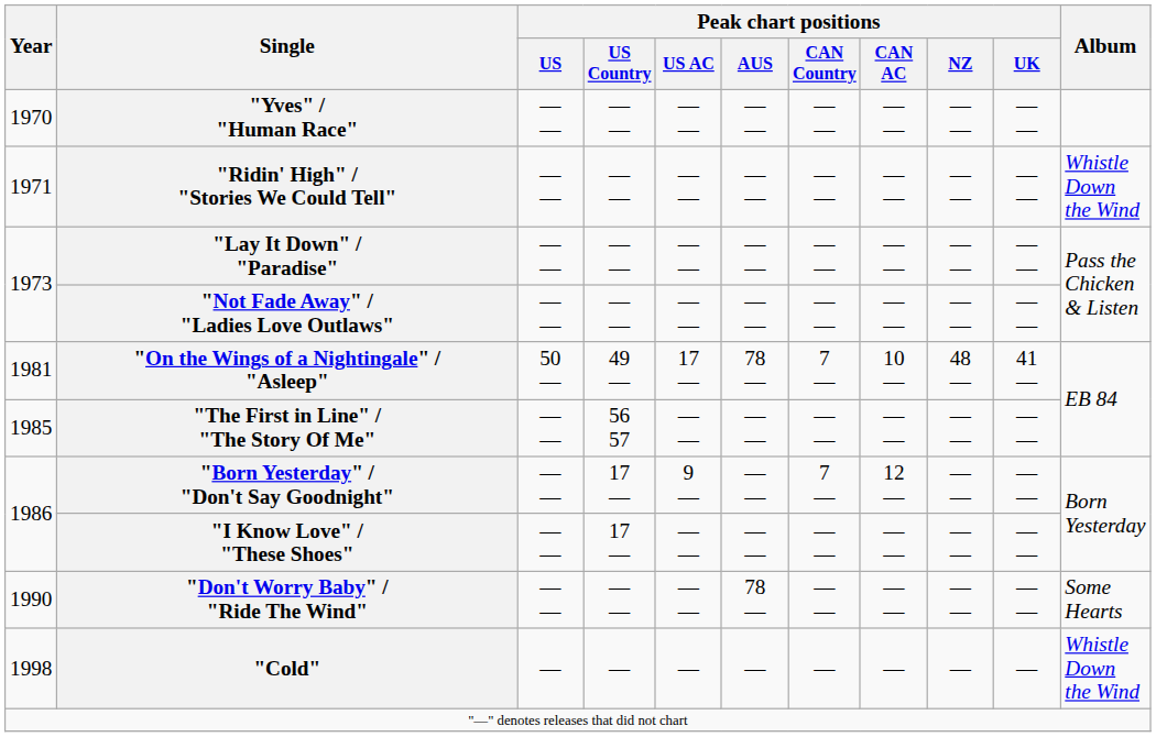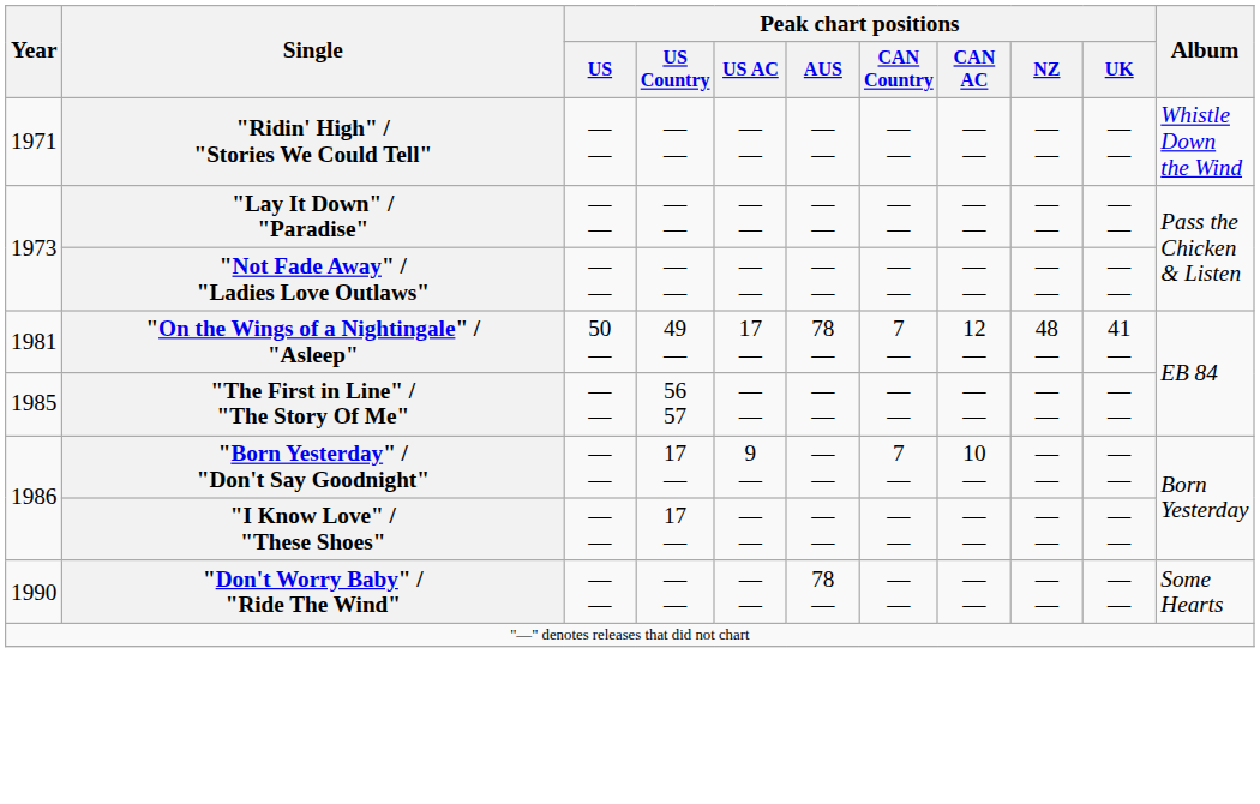 <table class="wikitable plainrowheaders" style="text-align:center;">
 <tr>
 <th rowspan="2">Year</th>
 <th rowspan="2" style="width:22em;">Single</th>
 <th colspan="8">Peak chart positions</th>
 <th rowspan="2">Album</th>
 </tr>
 <tr style="font-size:smaller;">
 <th width="45"><a href='#'>US</a></th>
 <th width="45"><a href='#'>US Country</a></th>
 <th width="45"><a href='#'>US AC</a></th>
 <th width="45"><a href='#'>AUS</a></th>
 <th width="45"><a href='#'>CAN Country</a></th>
 <th width="45"><a href='#'>CAN AC</a></th>
 <th width="45"><a href='#'>NZ</a></th>
 <th width="45"><a href='#'>UK</a></th>
-</tr>
-<tr>
-<td>1970</td>
-<th scope="row">"Yves" /<br>"Human Race"</th>
-<td>—<br>—</td>
-<td>—<br>—</td>
-<td>—<br>—</td>
-<td>—<br>—</td>
-<td>—<br>—</td>
-<td>—<br>—</td>
-<td>—<br>—</td>
-<td>—<br>—</td>
-<td></td>
 </tr>
 <tr>
 <td>1971</td>
 <th scope="row">"Ridin' High" /<br>"Stories We Could Tell"</th>
 <td>—<br>—</td>
 <td>—<br>—</td>
 <td>—<br>—</td>
 <td>—<br>—</td>
 <td>—<br>—</td>
 <td>—<br>—</td>
 <td>—<br>—</td>
 <td>—<br>—</td>
 <td align="left"><em><a href='#'>Whistle Down the Wind</a></em></td>
 </tr>
 <tr>
 <td rowspan="2">1973</td>
 <th scope="row">"Lay It Down" /<br>"Paradise"</th>
 <td>—<br>—</td>
 <td>—<br>—</td>
 <td>—<br>—</td>
 <td>—<br>—</td>
 <td>—<br>—</td>
 <td>—<br>—</td>
 <td>—<br>—</td>
 <td>—<br>—</td>
 <td align="left" rowspan="2"><em>Pass the Chicken & Listen</em></td>
 </tr>
 <tr>
 <th scope="row">"<a href='#'>Not Fade Away</a>" /<br>"Ladies Love Outlaws"</th>
 <td>—<br>—</td>
 <td>—<br>—</td>
 <td>—<br>—</td>
 <td>—<br>—</td>
 <td>—<br>—</td>
 <td>—<br>—</td>
 <td>—<br>—</td>
 <td>—<br>—</td>
 </tr>
 <tr>
 <td>1981</td>
 <th scope="row">"<a href='#'>On the Wings of a Nightingale</a>" /<br>"Asleep"</th>
 <td>50<br>—</td>
 <td>49<br>—</td>
 <td>17<br>—</td>
 <td>78<br>—</td>
 <td>7<br>—</td>
-<td>10<br>—</td>
+<td>12<br>—</td>
 <td>48<br>—</td>
 <td>41<br>—</td>
 <td align="left" rowspan="2"><em>EB 84</em></td>
 </tr>
 <tr>
 <td>1985</td>
 <th scope="row">"The First in Line" /<br>"The Story Of Me"</th>
 <td>—<br>—</td>
 <td>56<br>57</td>
 <td>—<br>—</td>
 <td>—<br>—</td>
 <td>—<br>—</td>
 <td>—<br>—</td>
 <td>—<br>—</td>
 <td>—<br>—</td>
 </tr>
 <tr>
 <td rowspan="2">1986</td>
 <th scope="row">"<a href='#'>Born Yesterday</a>" /<br>"Don't Say Goodnight"</th>
 <td>—<br>—</td>
 <td>17<br>—</td>
 <td>9<br>—</td>
 <td>—<br>—</td>
 <td>7<br>—</td>
-<td>12<br>—</td>
+<td>10<br>—</td>
 <td>—<br>—</td>
 <td>—<br>—</td>
 <td align="left" rowspan="2"><em>Born Yesterday</em></td>
 </tr>
 <tr>
 <th scope="row">"I Know Love" /<br>"These Shoes"</th>
 <td>—<br>—</td>
 <td>17<br>—</td>
 <td>—<br>—</td>
 <td>—<br>—</td>
 <td>—<br>—</td>
 <td>—<br>—</td>
 <td>—<br>—</td>
 <td>—<br>—</td>
 </tr>
 <tr>
 <td>1990</td>
 <th scope="row">"<a href='#'>Don't Worry Baby</a>" /<br>"Ride The Wind"</th>
 <td>—<br>—</td>
 <td>—<br>—</td>
 <td>—<br>—</td>
 <td>78<br>—</td>
 <td>—<br>—</td>
 <td>—<br>—</td>
 <td>—<br>—</td>
 <td>—<br>—</td>
 <td align="left"><em>Some Hearts</em></td>
 </tr>
 <tr>
-<td>1998</td>
-<th scope="row">"Cold"</th>
-<td>—</td>
-<td>—</td>
-<td>—</td>
-<td>—</td>
-<td>—</td>
-<td>—</td>
-<td>—</td>
-<td>—</td>
-<td align="left"><em><a href='#'>Whistle Down the Wind</a></em></td>
-</tr>
-<tr>
 <td colspan="11" style="font-size: 8pt">"—" denotes releases that did not chart</td>
 </tr>
 <tr>
 </tr>
 </table>
